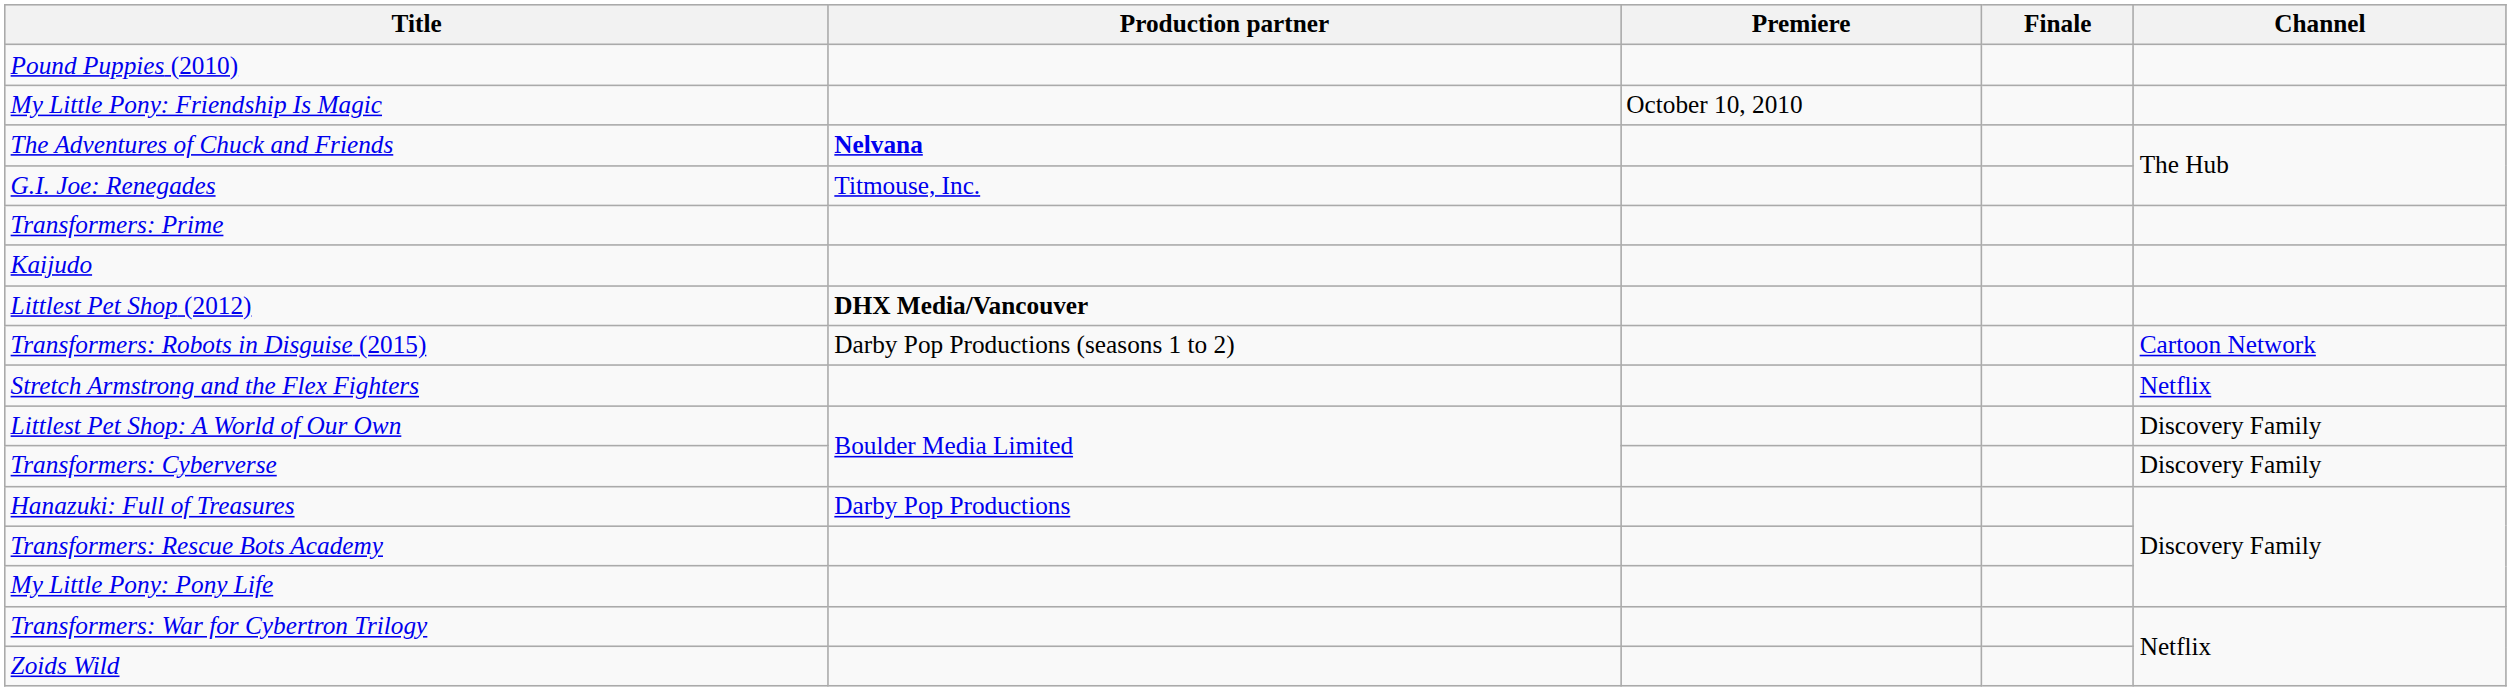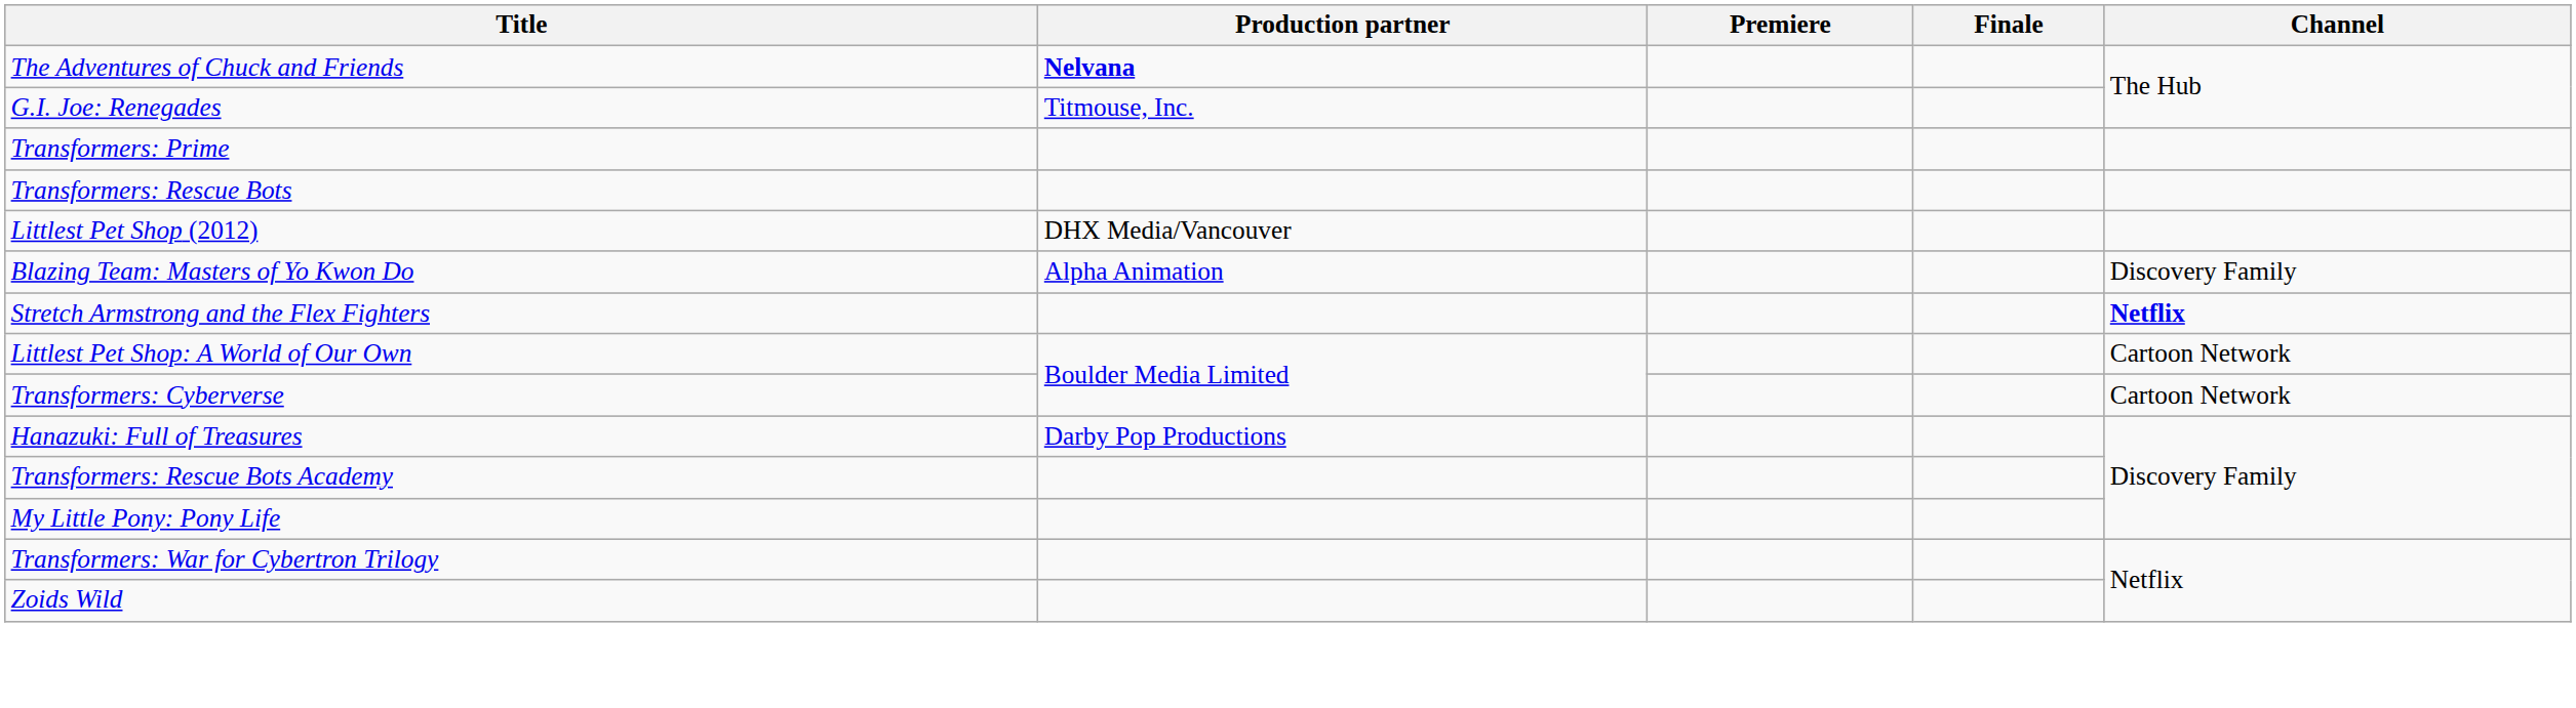 <table class="wikitable sortable" style="text-align:left" width=100%>
 <tr>
 <th>Title</th>
 <th>Production partner</th>
 <th>Premiere</th>
 <th>Finale</th>
 <th>Channel</th>
-</tr>
-<tr>
-<td><a href='#'><em>Pound Puppies</em> (2010)</a></td>
-<td></td>
-<td></td>
-<td></td>
-<td></td>
-</tr>
-<tr>
-<td><em><a href='#'>My Little Pony: Friendship Is Magic</a></em></td>
-<td></td>
-<td>October 10, 2010</td>
-<td></td>
-<td></td>
 </tr>
 <tr>
 <td><em><a href='#'>The Adventures of Chuck and Friends</a></em></td>
 <td><strong><a href='#'>Nelvana</a></strong></td>
 <td></td>
 <td></td>
 <td rowspan="2">The Hub</td>
 </tr>
 <tr>
 <td><em><a href='#'>G.I. Joe: Renegades</a></em></td>
 <td><a href='#'>Titmouse, Inc.</a></td>
 <td></td>
 <td></td>
 </tr>
 <tr>
 <td><em><a href='#'>Transformers: Prime</a></em></td>
 <td></td>
 <td></td>
 <td></td>
 <td></td>
 </tr>
 <tr>
-<td><em><a href='#'>Kaijudo</a></em></td>
+<td><em><a href='#'>Transformers: Rescue Bots</a></em></td>
 <td></td>
 <td></td>
 <td></td>
 <td></td>
 </tr>
 <tr>
 <td><a href='#'><em>Littlest Pet Shop</em> (2012)</a></td>
-<td><strong>DHX Media/Vancouver</strong></td>
+<td>DHX Media/Vancouver</td>
 <td></td>
 <td></td>
 <td></td>
 </tr>
 <tr>
-<td><a href='#'><em>Transformers: Robots in Disguise</em> (2015)</a></td>
-<td>Darby Pop Productions (seasons 1 to 2)</td>
+<td><em><a href='#'>Blazing Team: Masters of Yo Kwon Do</a></em></td>
+<td><a href='#'>Alpha Animation</a></td>
 <td></td>
 <td></td>
-<td><a href='#'>Cartoon Network</a></td>
+<td>Discovery Family</td>
 </tr>
 <tr>
 <td><em><a href='#'>Stretch Armstrong and the Flex Fighters</a></em></td>
 <td></td>
 <td></td>
 <td></td>
-<td><a href='#'>Netflix</a></td>
+<td><strong><a href='#'>Netflix</a></strong></td>
 </tr>
 <tr>
 <td><em><a href='#'>Littlest Pet Shop: A World of Our Own</a></em></td>
 <td rowspan="2"><a href='#'>Boulder Media Limited</a></td>
 <td></td>
 <td></td>
-<td>Discovery Family</td>
+<td>Cartoon Network</td>
 </tr>
 <tr>
 <td><em><a href='#'>Transformers: Cyberverse</a></em></td>
 <td></td>
 <td></td>
-<td>Discovery Family</td>
+<td>Cartoon Network</td>
 </tr>
 <tr>
 <td><em><a href='#'>Hanazuki: Full of Treasures</a></em></td>
 <td><a href='#'>Darby Pop Productions</a></td>
 <td></td>
 <td></td>
 <td rowspan="3">Discovery Family</td>
 </tr>
 <tr>
 <td><em><a href='#'>Transformers: Rescue Bots Academy</a></em></td>
 <td></td>
 <td></td>
 <td></td>
 </tr>
 <tr>
 <td><em><a href='#'>My Little Pony: Pony Life</a></em></td>
 <td></td>
 <td></td>
 <td></td>
 </tr>
 <tr>
 <td><em><a href='#'>Transformers: War for Cybertron Trilogy</a></em></td>
 <td></td>
 <td></td>
 <td></td>
 <td rowspan="2">Netflix</td>
 </tr>
 <tr>
 <td><em><a href='#'>Zoids Wild</a></em></td>
 <td></td>
 <td></td>
 <td></td>
 </tr>
 </table>
